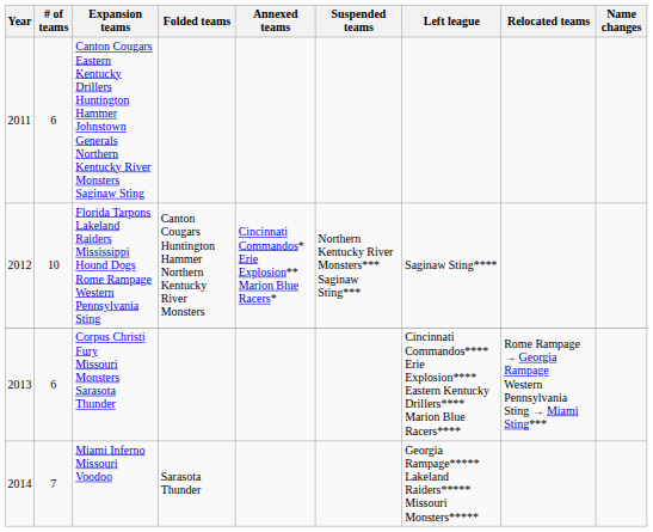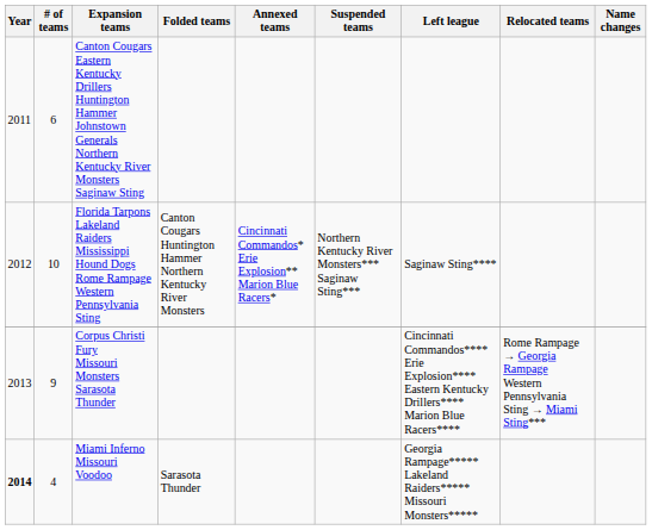 <table class="wikitable sortable">
 <tr>
 <th>Year</th>
 <th># of teams</th>
 <th>Expansion teams</th>
 <th>Folded teams</th>
 <th>Annexed teams</th>
 <th>Suspended teams</th>
 <th>Left league</th>
 <th>Relocated teams</th>
 <th>Name changes</th>
 </tr>
 <tr>
 <td>2011</td>
 <td ALIGN=CENTER>6</td>
 <td VALIGN=TOP><a href='#'>Canton Cougars</a><br><a href='#'>Eastern Kentucky Drillers</a><br><a href='#'>Huntington Hammer</a><br><a href='#'>Johnstown Generals</a><br><a href='#'>Northern Kentucky River Monsters</a><br><a href='#'>Saginaw Sting</a></td>
 <td></td>
 <td></td>
 <td></td>
 <td></td>
 <td></td>
 <td></td>
 </tr>
 <tr>
 <td>2012</td>
 <td ALIGN=CENTER>10</td>
 <td VALIGN=TOP><a href='#'>Florida Tarpons</a><br><a href='#'>Lakeland Raiders</a><br><a href='#'>Mississippi Hound Dogs</a><br><a href='#'>Rome Rampage</a><br><a href='#'>Western Pennsylvania Sting</a></td>
 <td>Canton Cougars<br>Huntington Hammer<br>Northern Kentucky River Monsters</td>
 <td><a href='#'>Cincinnati Commandos</a>*<br><a href='#'>Erie Explosion</a>**<br><a href='#'>Marion Blue Racers</a>*</td>
 <td>Northern Kentucky River Monsters***<br>Saginaw Sting***</td>
 <td>Saginaw Sting****</td>
 <td></td>
 <td></td>
 </tr>
 <tr>
 </tr>
 <tr>
 <td>2013</td>
-<td ALIGN=CENTER>6</td>
+<td ALIGN=CENTER>9</td>
 <td VALIGN=TOP><a href='#'>Corpus Christi Fury</a><br><a href='#'>Missouri Monsters</a><br><a href='#'>Sarasota Thunder</a></td>
 <td></td>
 <td></td>
 <td></td>
 <td>Cincinnati Commandos****<br>Erie Explosion****<br>Eastern Kentucky Drillers****<br>Marion Blue Racers****</td>
 <td>Rome Rampage → <a href='#'>Georgia Rampage</a><br>Western Pennsylvania Sting → <a href='#'>Miami Sting</a>***</td>
 <td></td>
 </tr>
 <tr>
-<td>2014</td>
-<td ALIGN=CENTER>7</td>
+<td><strong>2014</strong></td>
+<td ALIGN=CENTER>4</td>
 <td VALIGN=TOP><a href='#'>Miami Inferno</a><br><a href='#'>Missouri Voodoo</a></td>
 <td>Sarasota Thunder</td>
 <td></td>
 <td></td>
 <td>Georgia Rampage*****<br>Lakeland Raiders*****<br>Missouri Monsters*****</td>
 <td></td>
 <td></td>
 </tr>
 </table>
